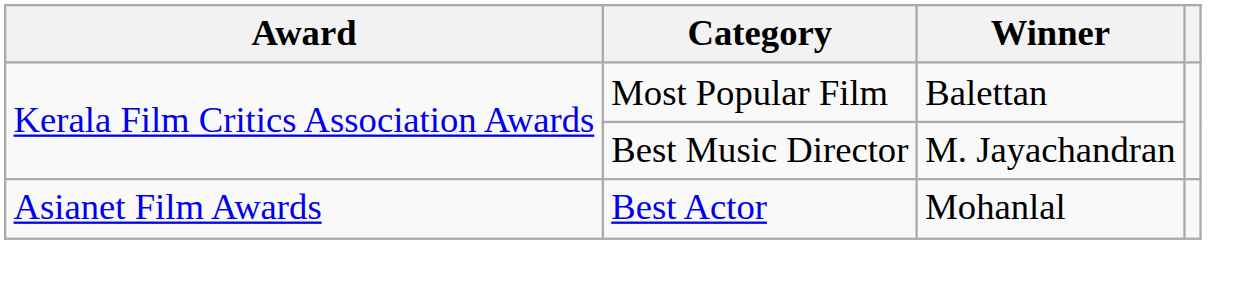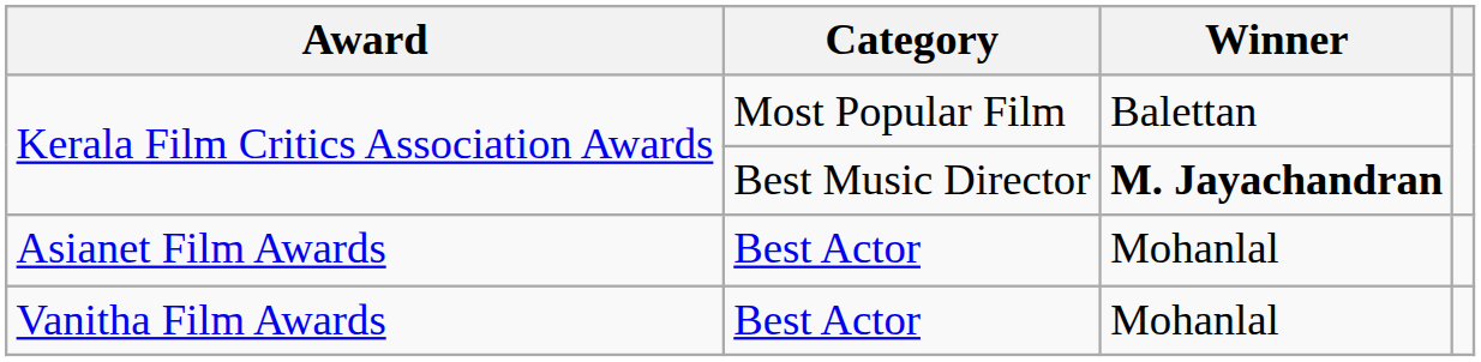 <table class="wikitable plainrowheaders">
 <tr>
 <th scope="col">Award</th>
 <th scope="col">Category</th>
 <th scope="col">Winner</th>
 <th scope="col" class="unsortable"></th>
 </tr>
 <tr>
 <td rowspan="2"><a href='#'>Kerala Film Critics Association Awards</a></td>
 <td>Most Popular Film</td>
 <td>Balettan</td>
 <td rowspan="2"></td>
 </tr>
 <tr>
 <td>Best Music Director</td>
-<td>M. Jayachandran</td>
+<td><strong>M. Jayachandran</strong></td>
 </tr>
 <tr>
 <td rowspan="1"><a href='#'>Asianet Film Awards</a></td>
 <td><a href='#'>Best Actor</a></td>
 <td>Mohanlal</td>
 <td></td>
 </tr>
+<tr>
+<td><a href='#'>Vanitha Film Awards</a></td>
+<td><a href='#'>Best Actor</a></td>
+<td>Mohanlal</td>
+<td></td>
+</tr>
 </table>
